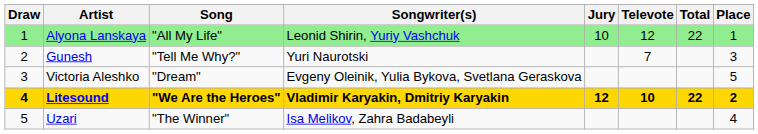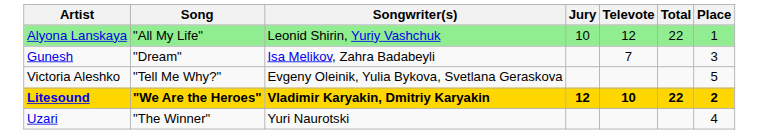 <table class="sortable wikitable" style="margin: 1em auto 1em auto; text-align:center;">
 <tr>
-<th>Draw</th>
 <th>Artist</th>
 <th>Song</th>
 <th>Songwriter(s)</th>
 <th>Jury</th>
 <th>Televote</th>
 <th>Total</th>
 <th>Place</th>
 </tr>
 <tr style="background:#90EE90;">
-<td>1</td>
 <td align="left"><a href='#'>Alyona Lanskaya</a></td>
 <td align="left">"All My Life"</td>
 <td align="left">Leonid Shirin, <a href='#'>Yuriy Vashchuk</a></td>
 <td>10</td>
 <td>12</td>
 <td>22</td>
 <td>1</td>
 </tr>
 <tr>
-<td>2</td>
 <td align="left"><a href='#'>Gunesh</a></td>
-<td align="left">"Tell Me Why?"</td>
-<td align="left">Yuri Naurotski</td>
+<td align="left">"Dream"</td>
+<td align="left"><a href='#'>Isa Melikov</a>, Zahra Badabeyli</td>
 <td></td>
 <td>7</td>
 <td></td>
 <td>3</td>
 </tr>
 <tr>
-<td>3</td>
 <td align="left">Victoria Aleshko</td>
-<td align="left">"Dream"</td>
+<td align="left">"Tell Me Why?"</td>
 <td align="left">Evgeny Oleinik, Yulia Bykova, Svetlana Geraskova</td>
 <td></td>
 <td></td>
 <td></td>
 <td>5</td>
 </tr>
 <tr style="font-weight:bold; background:gold;">
-<td>4</td>
 <td align="left"><a href='#'>Litesound</a></td>
 <td align="left">"We Are the Heroes"</td>
 <td align="left">Vladimir Karyakin, Dmitriy Karyakin</td>
 <td>12</td>
 <td>10</td>
 <td>22</td>
 <td>2</td>
 </tr>
 <tr>
-<td>5</td>
 <td align="left"><a href='#'>Uzari</a></td>
 <td align="left">"The Winner"</td>
-<td align="left"><a href='#'>Isa Melikov</a>, Zahra Badabeyli</td>
+<td align="left">Yuri Naurotski</td>
 <td></td>
 <td></td>
 <td></td>
 <td>4</td>
 </tr>
 </table>
